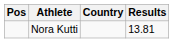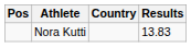 <table class="wikitable">
 <tr>
 <th>Pos</th>
 <th>Athlete</th>
 <th>Country</th>
 <th>Results</th>
 </tr>
 <tr>
 <td align="center"></td>
 <td>Nora Kutti</td>
 <td></td>
-<td>13.81</td>
+<td>13.83</td>
 </tr>
 </table>
